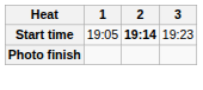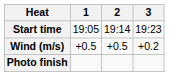 <table class="wikitable" style="text-align:center">
 <tr>
 <th>Heat</th>
 <th>1</th>
 <th>2</th>
 <th>3</th>
 </tr>
 <tr>
 <th>Start time</th>
 <td>19:05</td>
-<td><strong>19:14</strong></td>
+<td>19:14</td>
 <td>19:23</td>
+</tr>
+<tr>
+<th>Wind (m/s)</th>
+<td>+0.5</td>
+<td>+0.5</td>
+<td>+0.2</td>
 </tr>
 <tr>
 <th>Photo finish</th>
 <td></td>
 <td></td>
 <td></td>
 </tr>
 </table>
